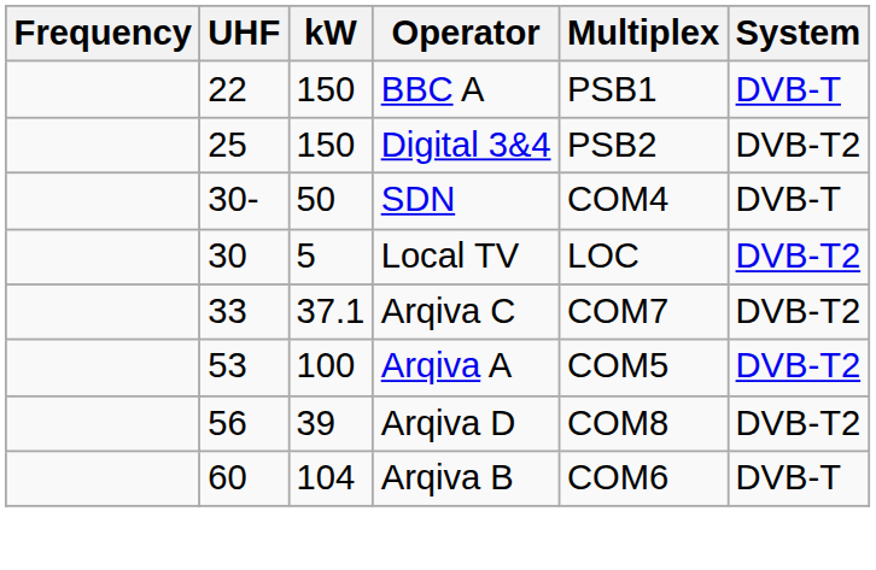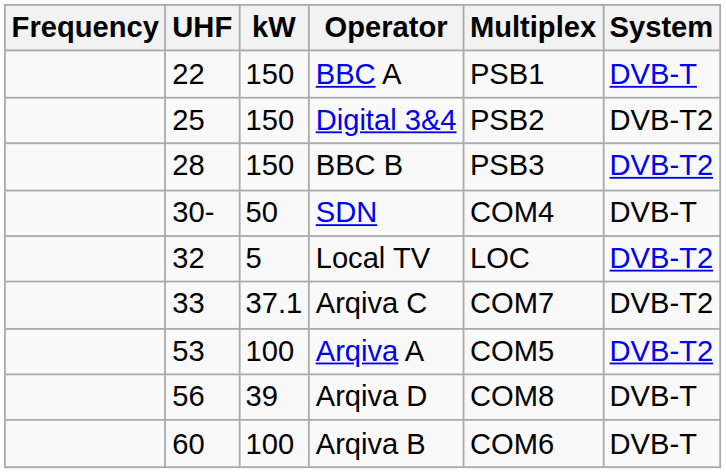 <table class="wikitable sortable">
 <tr>
 <th>Frequency</th>
 <th>UHF</th>
 <th>kW</th>
 <th>Operator</th>
 <th>Multiplex</th>
 <th>System</th>
 </tr>
 <tr>
 <td></td>
 <td>22</td>
 <td>150</td>
 <td><a href='#'>BBC</a> A</td>
 <td>PSB1</td>
 <td><a href='#'>DVB-T</a></td>
 </tr>
 <tr>
 <td></td>
 <td>25</td>
 <td>150</td>
 <td><a href='#'>Digital 3&4</a></td>
 <td>PSB2</td>
 <td>DVB-T2</td>
 </tr>
 <tr>
 <td></td>
+<td>28</td>
+<td>150</td>
+<td>BBC B</td>
+<td>PSB3</td>
+<td><a href='#'>DVB-T2</a></td>
+</tr>
+<tr>
+<td></td>
 <td>30-</td>
 <td>50</td>
 <td><a href='#'>SDN</a></td>
 <td>COM4</td>
 <td>DVB-T</td>
 </tr>
 <tr>
 <td></td>
-<td>30</td>
+<td>32</td>
 <td>5</td>
 <td>Local TV</td>
 <td>LOC</td>
 <td><a href='#'>DVB-T2</a></td>
 </tr>
 <tr>
 <td></td>
 <td>33</td>
 <td>37.1</td>
 <td>Arqiva C</td>
 <td>COM7</td>
 <td>DVB-T2</td>
 </tr>
 <tr>
 <td></td>
 <td>53</td>
 <td>100</td>
 <td><a href='#'>Arqiva</a> A</td>
 <td>COM5</td>
 <td><a href='#'>DVB-T2</a></td>
 </tr>
 <tr>
 <td></td>
 <td>56</td>
 <td>39</td>
 <td>Arqiva D</td>
 <td>COM8</td>
-<td>DVB-T2</td>
+<td>DVB-T</td>
 </tr>
 <tr>
 <td></td>
 <td>60</td>
-<td>104</td>
+<td>100</td>
 <td>Arqiva B</td>
 <td>COM6</td>
 <td>DVB-T</td>
 </tr>
 </table>
